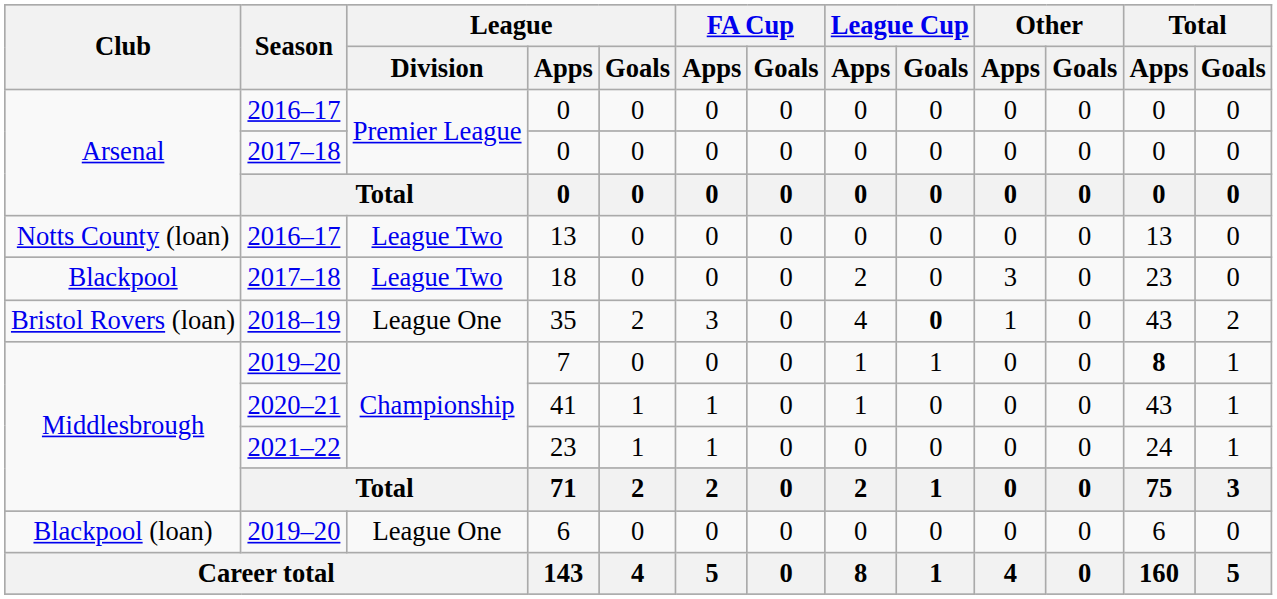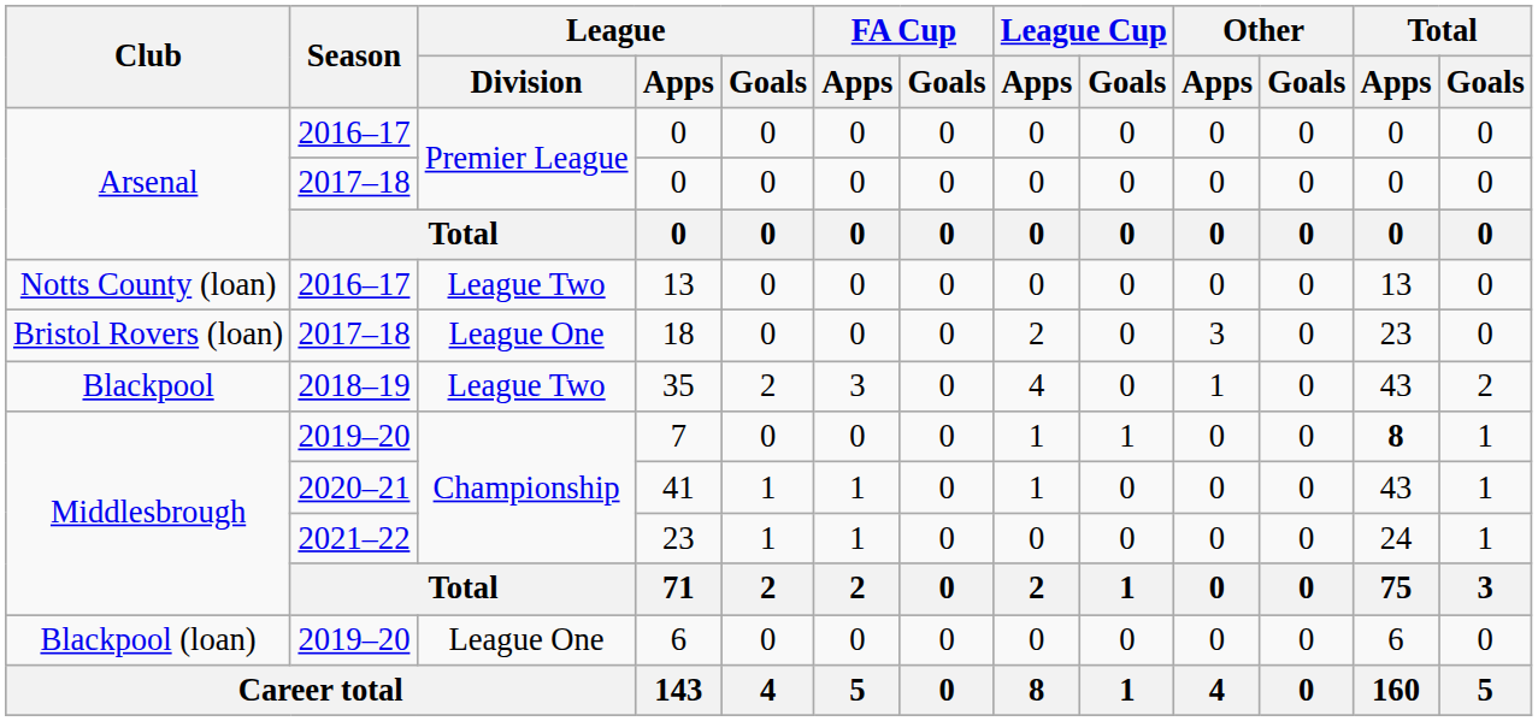 <table class="wikitable" style="text-align: center">
 <tr>
 <th rowspan="2">Club</th>
 <th rowspan="2">Season</th>
 <th colspan="3">League</th>
 <th colspan="2"><a href='#'>FA Cup</a></th>
 <th colspan="2"><a href='#'>League Cup</a></th>
 <th colspan="2">Other</th>
 <th colspan="2">Total</th>
 </tr>
 <tr>
 <th>Division</th>
 <th>Apps</th>
 <th>Goals</th>
 <th>Apps</th>
 <th>Goals</th>
 <th>Apps</th>
 <th>Goals</th>
 <th>Apps</th>
 <th>Goals</th>
 <th>Apps</th>
 <th>Goals</th>
 </tr>
 <tr>
 <td rowspan="3"><a href='#'>Arsenal</a></td>
 <td><a href='#'>2016–17</a></td>
 <td rowspan="2"><a href='#'>Premier League</a></td>
 <td>0</td>
 <td>0</td>
 <td>0</td>
 <td>0</td>
 <td>0</td>
 <td>0</td>
 <td>0</td>
 <td>0</td>
 <td>0</td>
 <td>0</td>
 </tr>
 <tr>
 <td><a href='#'>2017–18</a></td>
 <td>0</td>
 <td>0</td>
 <td>0</td>
 <td>0</td>
 <td>0</td>
 <td>0</td>
 <td>0</td>
 <td>0</td>
 <td>0</td>
 <td>0</td>
 </tr>
 <tr>
 <th colspan="2">Total</th>
 <th>0</th>
 <th>0</th>
 <th>0</th>
 <th>0</th>
 <th>0</th>
 <th>0</th>
 <th>0</th>
 <th>0</th>
 <th>0</th>
 <th>0</th>
 </tr>
 <tr>
 <td><a href='#'>Notts County</a> (loan)</td>
 <td><a href='#'>2016–17</a></td>
 <td><a href='#'>League Two</a></td>
 <td>13</td>
 <td>0</td>
 <td>0</td>
 <td>0</td>
 <td>0</td>
 <td>0</td>
 <td>0</td>
 <td>0</td>
 <td>13</td>
 <td>0</td>
 </tr>
 <tr>
-<td><a href='#'>Blackpool</a></td>
+<td><a href='#'>Bristol Rovers</a> (loan)</td>
 <td><a href='#'>2017–18</a></td>
-<td><a href='#'>League Two</a></td>
+<td><a href='#'>League One</a></td>
 <td>18</td>
 <td>0</td>
 <td>0</td>
 <td>0</td>
 <td>2</td>
 <td>0</td>
 <td>3</td>
 <td>0</td>
 <td>23</td>
 <td>0</td>
 </tr>
 <tr>
-<td><a href='#'>Bristol Rovers</a> (loan)</td>
+<td><a href='#'>Blackpool</a></td>
 <td><a href='#'>2018–19</a></td>
-<td>League One</td>
+<td><a href='#'>League Two</a></td>
 <td>35</td>
 <td>2</td>
 <td>3</td>
 <td>0</td>
 <td>4</td>
-<td><strong>0</strong></td>
+<td>0</td>
 <td>1</td>
 <td>0</td>
 <td>43</td>
 <td>2</td>
 </tr>
 <tr>
 <td rowspan=4><a href='#'>Middlesbrough</a></td>
 <td><a href='#'>2019–20</a></td>
 <td rowspan=3><a href='#'>Championship</a></td>
 <td>7</td>
 <td>0</td>
 <td>0</td>
 <td>0</td>
 <td>1</td>
 <td>1</td>
 <td>0</td>
 <td>0</td>
 <td><strong>8</strong></td>
 <td>1</td>
 </tr>
 <tr>
 <td><a href='#'>2020–21</a></td>
 <td>41</td>
 <td>1</td>
 <td>1</td>
 <td>0</td>
 <td>1</td>
 <td>0</td>
 <td>0</td>
 <td>0</td>
 <td>43</td>
 <td>1</td>
 </tr>
 <tr>
 <td><a href='#'>2021–22</a></td>
 <td>23</td>
 <td>1</td>
 <td>1</td>
 <td>0</td>
 <td>0</td>
 <td>0</td>
 <td>0</td>
 <td>0</td>
 <td>24</td>
 <td>1</td>
 </tr>
 <tr>
 <th colspan="2">Total</th>
 <th>71</th>
 <th>2</th>
 <th>2</th>
 <th>0</th>
 <th>2</th>
 <th>1</th>
 <th>0</th>
 <th>0</th>
 <th>75</th>
 <th>3</th>
 </tr>
 <tr>
 <td><a href='#'>Blackpool</a> (loan)</td>
 <td><a href='#'>2019–20</a></td>
 <td>League One</td>
 <td>6</td>
 <td>0</td>
 <td>0</td>
 <td>0</td>
 <td>0</td>
 <td>0</td>
 <td>0</td>
 <td>0</td>
 <td>6</td>
 <td>0</td>
 </tr>
 <tr>
 <th colspan="3">Career total</th>
 <th>143</th>
 <th>4</th>
 <th>5</th>
 <th>0</th>
 <th>8</th>
 <th>1</th>
 <th>4</th>
 <th>0</th>
 <th>160</th>
 <th>5</th>
 </tr>
 </table>
